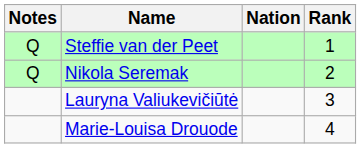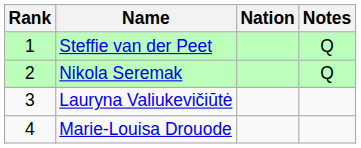 <table class="wikitable sortable" style="text-align:center">
 <tr>
-<th>Notes</th>
+<th>Rank</th>
 <th>Name</th>
 <th>Nation</th>
-<th>Rank</th>
+<th>Notes</th>
 </tr>
 <tr bgcolor=bbffbb>
-<td>Q</td>
+<td>1</td>
 <td align=left><a href='#'>Steffie van der Peet</a></td>
 <td align=left></td>
-<td>1</td>
+<td>Q</td>
 </tr>
 <tr bgcolor=bbffbb>
-<td>Q</td>
+<td>2</td>
 <td align=left><a href='#'>Nikola Seremak</a></td>
 <td align=left></td>
-<td>2</td>
+<td>Q</td>
 </tr>
 <tr>
-<td></td>
+<td>3</td>
 <td align=left><a href='#'>Lauryna Valiukevičiūtė</a></td>
 <td align=left></td>
-<td>3</td>
+<td></td>
 </tr>
 <tr>
-<td></td>
+<td>4</td>
 <td align=left><a href='#'>Marie-Louisa Drouode</a></td>
 <td align=left></td>
-<td>4</td>
+<td></td>
 </tr>
 </table>
